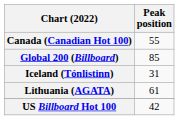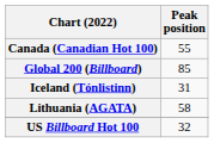 <table class="wikitable sortable plainrowheaders" style="text-align:center">
 <tr>
 <th scope="col">Chart (2022)</th>
 <th scope="col">Peak<br>position</th>
 </tr>
 <tr>
 <th scope="row">Canada (<a href='#'>Canadian Hot 100</a>)</th>
 <td>55</td>
 </tr>
 <tr>
 <th scope="row"><a href='#'>Global 200</a> (<em><a href='#'>Billboard</a></em>)</th>
 <td>85</td>
 </tr>
 <tr>
 <th scope="row">Iceland (<a href='#'>Tónlistinn</a>)</th>
 <td>31</td>
 </tr>
 <tr>
 <th scope="row">Lithuania (<a href='#'>AGATA</a>)</th>
-<td>61</td>
+<td>58</td>
 </tr>
 <tr>
 </tr>
 <tr>
 <th scope="row">US <a href='#'><em>Billboard</em> Hot 100</a></th>
-<td>42</td>
+<td>32</td>
 </tr>
 </table>
